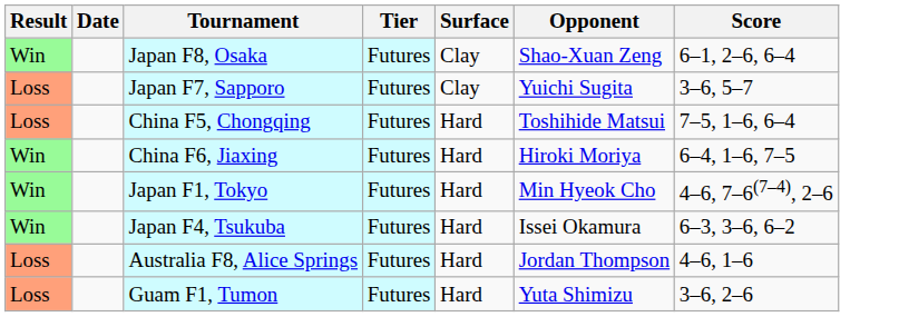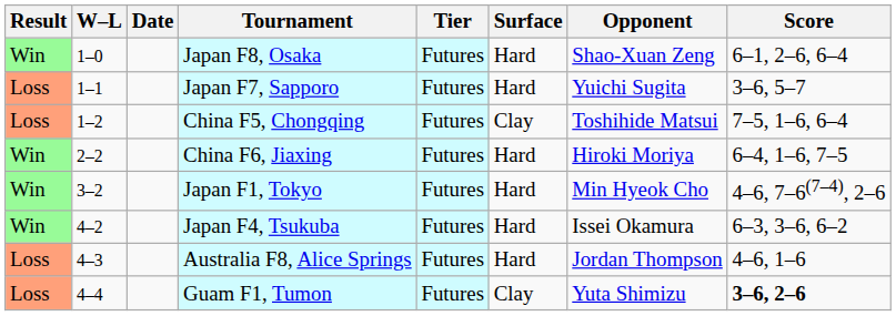 <table class="sortable wikitable">
 <tr>
 <th>Result</th>
+<th class="unsortable">W–L</th>
 <th>Date</th>
 <th>Tournament</th>
 <th>Tier</th>
 <th>Surface</th>
 <th>Opponent</th>
 <th class="unsortable">Score</th>
 </tr>
 <tr>
 <td bgcolor=98FB98>Win</td>
+<td><small>1–0</small></td>
 <td></td>
 <td style="background:#cffcff;">Japan F8, <a href='#'>Osaka</a></td>
 <td style="background:#cffcff;">Futures</td>
-<td>Clay</td>
+<td>Hard</td>
 <td> <a href='#'>Shao-Xuan Zeng</a></td>
 <td>6–1, 2–6, 6–4</td>
 </tr>
 <tr>
 <td bgcolor=FFA07A>Loss</td>
+<td><small>1–1</small></td>
 <td></td>
 <td style="background:#cffcff;">Japan F7, <a href='#'>Sapporo</a></td>
 <td style="background:#cffcff;">Futures</td>
-<td>Clay</td>
+<td>Hard</td>
 <td> <a href='#'>Yuichi Sugita</a></td>
 <td>3–6, 5–7</td>
 </tr>
 <tr>
 <td bgcolor=FFA07A>Loss</td>
+<td><small>1–2</small></td>
 <td></td>
 <td style="background:#cffcff;">China F5, <a href='#'>Chongqing</a></td>
 <td style="background:#cffcff;">Futures</td>
-<td>Hard</td>
+<td>Clay</td>
 <td> <a href='#'>Toshihide Matsui</a></td>
 <td>7–5, 1–6, 6–4</td>
 </tr>
 <tr>
 <td bgcolor=98FB98>Win</td>
+<td><small>2–2</small></td>
 <td></td>
 <td style="background:#cffcff;">China F6, <a href='#'>Jiaxing</a></td>
 <td style="background:#cffcff;">Futures</td>
 <td>Hard</td>
 <td> <a href='#'>Hiroki Moriya</a></td>
 <td>6–4, 1–6, 7–5</td>
 </tr>
 <tr>
 <td bgcolor=98FB98>Win</td>
+<td><small>3–2</small></td>
 <td></td>
 <td style="background:#cffcff;">Japan F1, <a href='#'>Tokyo</a></td>
 <td style="background:#cffcff;">Futures</td>
 <td>Hard</td>
 <td> <a href='#'>Min Hyeok Cho</a></td>
 <td>4–6, 7–6<sup>(7–4)</sup>, 2–6</td>
 </tr>
 <tr>
 <td bgcolor=98FB98>Win</td>
+<td><small>4–2</small></td>
 <td></td>
 <td style="background:#cffcff;">Japan F4, <a href='#'>Tsukuba</a></td>
 <td style="background:#cffcff;">Futures</td>
 <td>Hard</td>
 <td> Issei Okamura</td>
 <td>6–3, 3–6, 6–2</td>
 </tr>
 <tr>
 <td bgcolor=FFA07A>Loss</td>
+<td><small>4–3</small></td>
 <td></td>
 <td style="background:#cffcff;">Australia F8, <a href='#'>Alice Springs</a></td>
 <td style="background:#cffcff;">Futures</td>
 <td>Hard</td>
 <td> <a href='#'>Jordan Thompson</a></td>
 <td>4–6, 1–6</td>
 </tr>
 <tr>
 <td bgcolor=FFA07A>Loss</td>
+<td><small>4–4</small></td>
 <td></td>
 <td style="background:#cffcff;">Guam F1, <a href='#'>Tumon</a></td>
 <td style="background:#cffcff;">Futures</td>
-<td>Hard</td>
+<td>Clay</td>
 <td> <a href='#'>Yuta Shimizu</a></td>
-<td>3–6, 2–6</td>
+<td><strong>3–6, 2–6</strong></td>
 </tr>
 </table>
